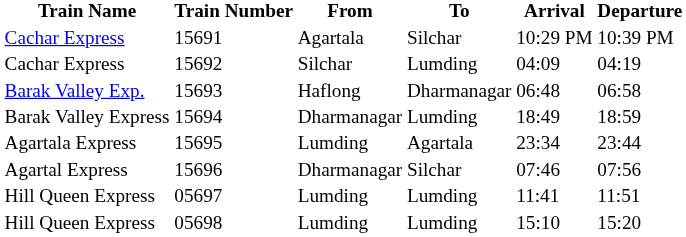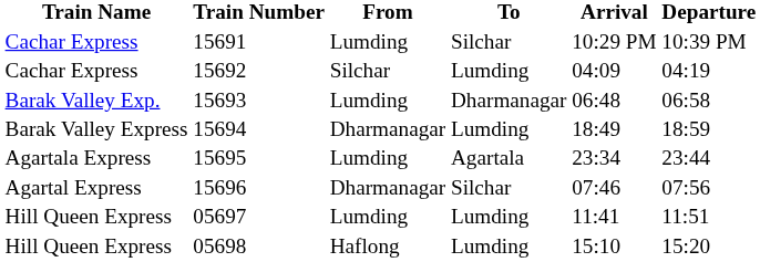 <table class="table">
 <tr>
 <th><strong>Train Name</strong></th>
 <th><strong>Train Number</strong></th>
 <th><strong>From</strong></th>
 <th><strong>To</strong></th>
 <th><strong>Arrival</strong></th>
 <th><strong>Departure</strong></th>
 </tr>
 <tr>
 <td><a href='#'>Cachar Express</a></td>
 <td>15691</td>
-<td>Agartala</td>
+<td>Lumding</td>
 <td>Silchar</td>
 <td>10:29 PM</td>
 <td>10:39 PM</td>
 </tr>
 <tr>
 <td>Cachar Express</td>
 <td>15692</td>
 <td>Silchar</td>
 <td>Lumding</td>
 <td>04:09</td>
 <td>04:19</td>
 </tr>
 <tr>
 <td><a href='#'>Barak Valley Exp.</a></td>
 <td>15693</td>
-<td>Haflong</td>
+<td>Lumding</td>
 <td>Dharmanagar</td>
 <td>06:48</td>
 <td>06:58</td>
 </tr>
 <tr>
 <td>Barak Valley Express</td>
 <td>15694</td>
 <td>Dharmanagar</td>
 <td>Lumding</td>
 <td>18:49</td>
 <td>18:59</td>
 </tr>
 <tr>
 <td>Agartala Express</td>
 <td>15695</td>
 <td>Lumding</td>
 <td>Agartala</td>
 <td>23:34</td>
 <td>23:44</td>
 </tr>
 <tr>
 <td>Agartal Express</td>
 <td>15696</td>
 <td>Dharmanagar</td>
 <td>Silchar</td>
 <td>07:46</td>
 <td>07:56</td>
 </tr>
 <tr>
 <td>Hill Queen Express</td>
 <td>05697</td>
 <td>Lumding</td>
 <td>Lumding</td>
 <td>11:41</td>
 <td>11:51</td>
 </tr>
 <tr>
 <td>Hill Queen Express</td>
 <td>05698</td>
-<td>Lumding</td>
+<td>Haflong</td>
 <td>Lumding</td>
 <td>15:10</td>
 <td>15:20</td>
 </tr>
 <tr>
 </tr>
 </table>
